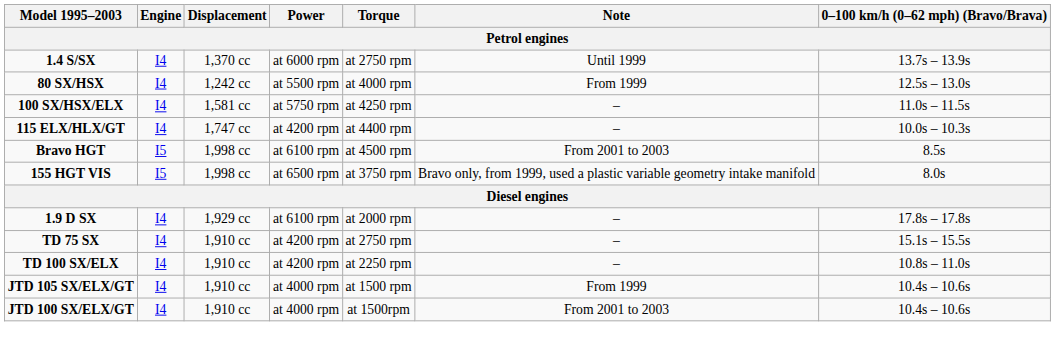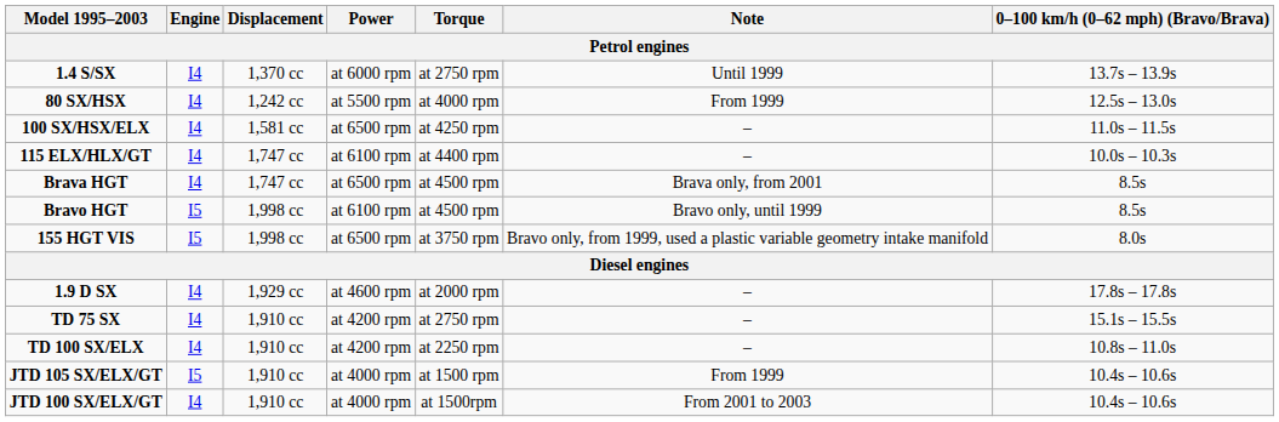 <table class="wikitable" style="text-align:center; font-size:90%;">
 <tr>
 <th>Model 1995–2003</th>
 <th>Engine</th>
 <th>Displacement</th>
 <th>Power</th>
 <th>Torque</th>
 <th>Note</th>
 <th>0–100 km/h (0–62 mph) (Bravo/Brava)</th>
 </tr>
 <tr>
 <th colspan="7">Petrol engines</th>
 </tr>
 <tr>
 <td><strong>1.4 S/SX</strong></td>
 <td><a href='#'>I4</a></td>
 <td>1,370 cc</td>
 <td> at 6000 rpm</td>
 <td> at 2750 rpm</td>
 <td>Until 1999</td>
 <td>13.7s – 13.9s</td>
 </tr>
 <tr>
 <td><strong>80 SX/HSX</strong></td>
 <td><a href='#'>I4</a></td>
 <td>1,242 cc</td>
 <td> at 5500 rpm</td>
 <td> at 4000 rpm</td>
 <td>From 1999</td>
 <td>12.5s – 13.0s</td>
 </tr>
 <tr>
 <td><strong>100 SX/HSX/ELX</strong></td>
 <td><a href='#'>I4</a></td>
 <td>1,581 cc</td>
-<td> at 5750 rpm</td>
+<td> at 6500 rpm</td>
 <td> at 4250 rpm</td>
 <td>–</td>
 <td>11.0s – 11.5s</td>
 </tr>
 <tr>
 <td><strong>115 ELX/HLX/GT</strong></td>
 <td><a href='#'>I4</a></td>
 <td>1,747 cc</td>
-<td> at 4200 rpm</td>
+<td> at 6100 rpm</td>
 <td> at 4400 rpm</td>
 <td>–</td>
 <td>10.0s – 10.3s</td>
+</tr>
+<tr>
+<td><strong>Brava HGT</strong></td>
+<td><a href='#'>I4</a></td>
+<td>1,747 cc</td>
+<td> at 6500 rpm</td>
+<td> at 4500 rpm</td>
+<td>Brava only, from 2001</td>
+<td>8.5s</td>
 </tr>
 <tr>
 <td><strong>Bravo HGT</strong></td>
 <td><a href='#'>I5</a></td>
 <td>1,998 cc</td>
 <td> at 6100 rpm</td>
 <td> at 4500 rpm</td>
-<td>From 2001 to 2003</td>
+<td>Bravo only, until 1999</td>
 <td>8.5s</td>
 </tr>
 <tr>
 <td><strong>155 HGT VIS</strong></td>
 <td><a href='#'>I5</a></td>
 <td>1,998 cc</td>
 <td> at 6500 rpm</td>
 <td> at 3750 rpm</td>
 <td>Bravo only, from 1999, used a plastic variable geometry intake manifold</td>
 <td>8.0s</td>
 </tr>
 <tr>
 <th colspan="7">Diesel engines</th>
 </tr>
 <tr>
 <td><strong>1.9 D SX</strong></td>
 <td><a href='#'>I4</a></td>
 <td>1,929 cc</td>
-<td> at 6100 rpm</td>
+<td> at 4600 rpm</td>
 <td> at 2000 rpm</td>
 <td>–</td>
 <td>17.8s – 17.8s</td>
 </tr>
 <tr>
 <td><strong>TD 75 SX</strong></td>
 <td><a href='#'>I4</a></td>
 <td>1,910 cc</td>
 <td> at 4200 rpm</td>
 <td> at 2750 rpm</td>
 <td>–</td>
 <td>15.1s – 15.5s</td>
 </tr>
 <tr>
 <td><strong>TD 100 SX/ELX</strong></td>
 <td><a href='#'>I4</a></td>
 <td>1,910 cc</td>
 <td> at 4200 rpm</td>
 <td> at 2250 rpm</td>
 <td>–</td>
 <td>10.8s – 11.0s</td>
 </tr>
 <tr>
 <td><strong>JTD 105 SX/ELX/GT</strong></td>
-<td><a href='#'>I4</a></td>
+<td><a href='#'>I5</a></td>
 <td>1,910 cc</td>
 <td> at 4000 rpm</td>
 <td> at 1500 rpm</td>
 <td>From 1999</td>
 <td>10.4s – 10.6s</td>
 </tr>
 <tr>
 <td><strong>JTD 100 SX/ELX/GT</strong></td>
 <td><a href='#'>I4</a></td>
 <td>1,910 cc</td>
 <td> at 4000 rpm</td>
 <td> at 1500rpm</td>
 <td>From 2001 to 2003</td>
 <td>10.4s – 10.6s</td>
 </tr>
 </table>
